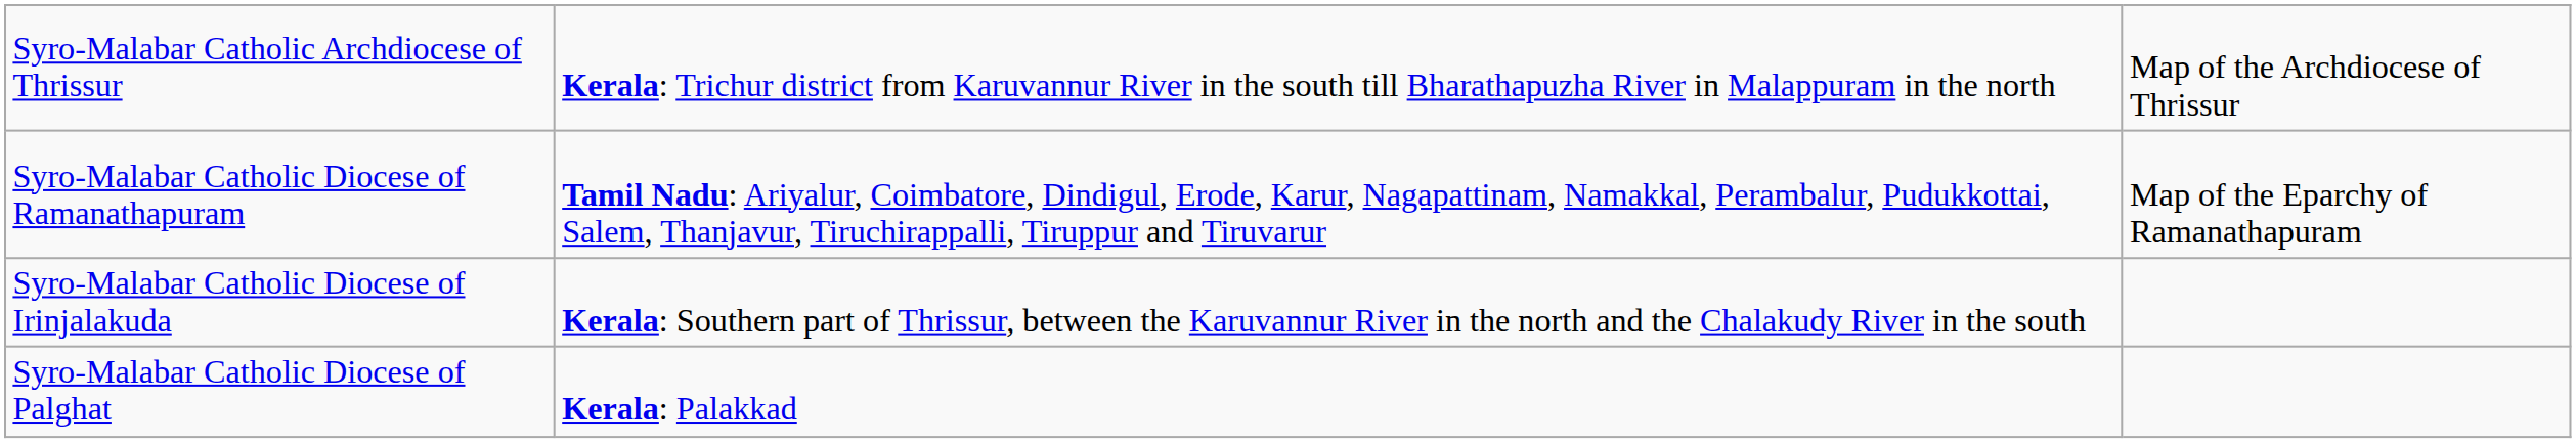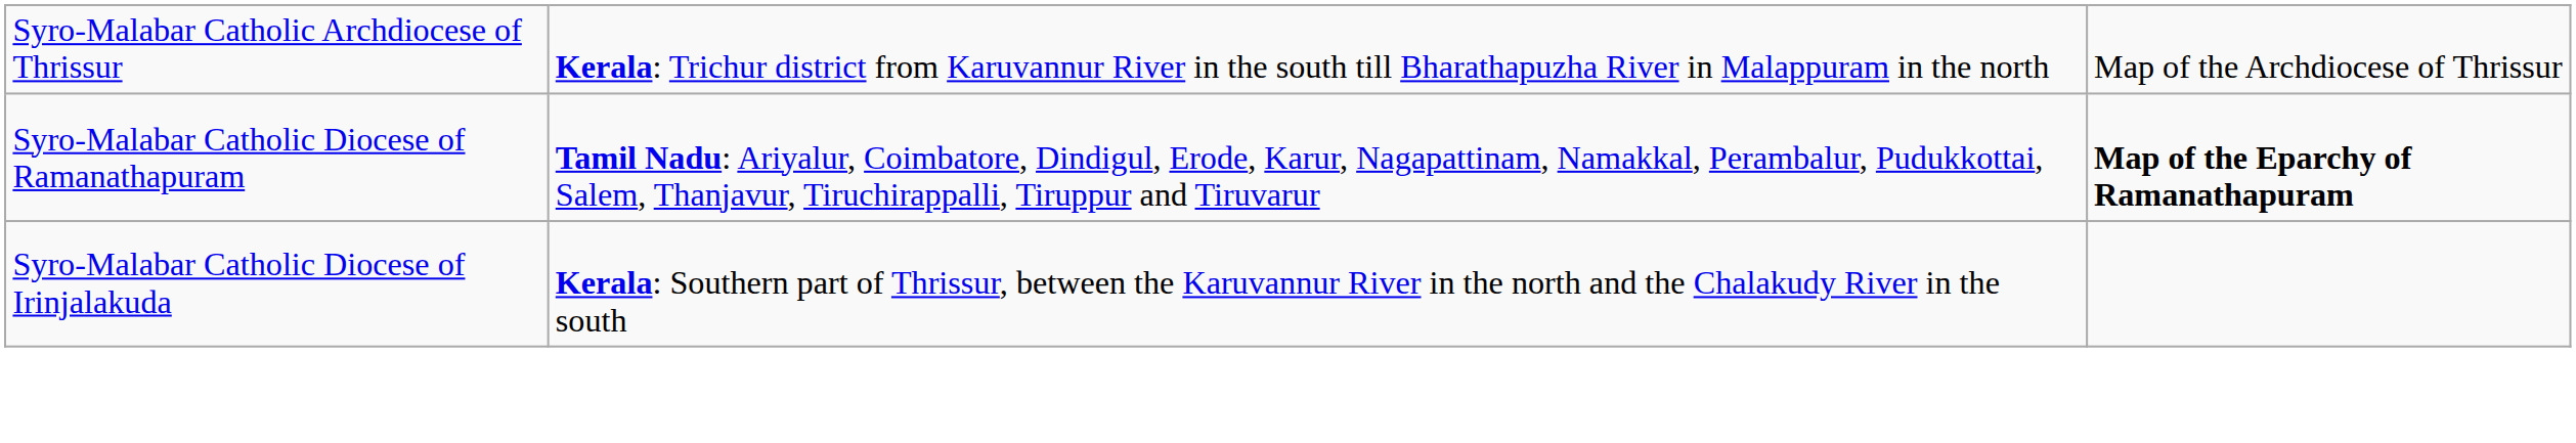 <table class="wikitable">
 <tr>
 <td><a href='#'>Syro-Malabar Catholic Archdiocese of Thrissur</a></td>
 <td><br><strong><a href='#'>Kerala</a></strong>: <a href='#'>Trichur district</a> from <a href='#'>Karuvannur River</a> in the south till <a href='#'>Bharathapuzha River</a> in <a href='#'>Malappuram</a> in the north</td>
 <td><br>Map of the Archdiocese of Thrissur</td>
 </tr>
 <tr>
 <td><a href='#'>Syro-Malabar Catholic Diocese of Ramanathapuram</a></td>
 <td><br><strong><a href='#'>Tamil Nadu</a></strong>: <a href='#'>Ariyalur</a>, <a href='#'>Coimbatore</a>, <a href='#'>Dindigul</a>, <a href='#'>Erode</a>, <a href='#'>Karur</a>, <a href='#'>Nagapattinam</a>, <a href='#'>Namakkal</a>, <a href='#'>Perambalur</a>, <a href='#'>Pudukkottai</a>, <a href='#'>Salem</a>, <a href='#'>Thanjavur</a>, <a href='#'>Tiruchirappalli</a>, <a href='#'>Tiruppur</a> and <a href='#'>Tiruvarur</a></td>
-<td><br>Map of the Eparchy of Ramanathapuram</td>
+<td><strong><br>Map of the Eparchy of Ramanathapuram</strong></td>
 </tr>
 <tr>
 <td><a href='#'>Syro-Malabar Catholic Diocese of Irinjalakuda</a></td>
 <td><br><strong><a href='#'>Kerala</a></strong>: Southern part of <a href='#'>Thrissur</a>, between the <a href='#'>Karuvannur River</a> in the north and the <a href='#'>Chalakudy River</a> in the south</td>
 <td></td>
 </tr>
-<tr>
-<td><a href='#'>Syro-Malabar Catholic Diocese of Palghat</a></td>
-<td><br><strong><a href='#'>Kerala</a></strong>: <a href='#'>Palakkad</a></td>
-<td></td>
-</tr>
 </table>
